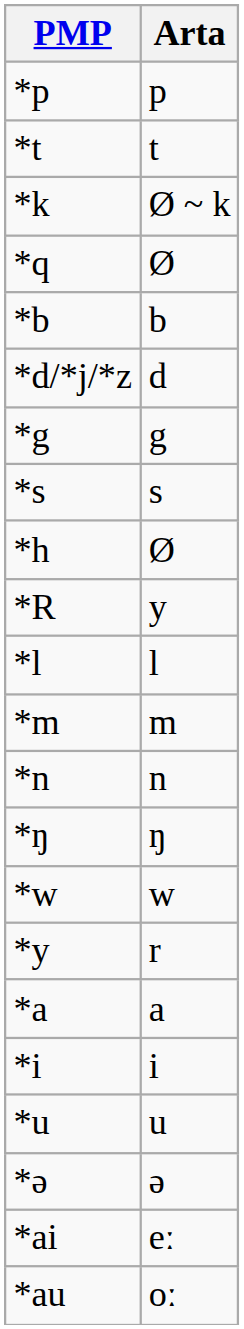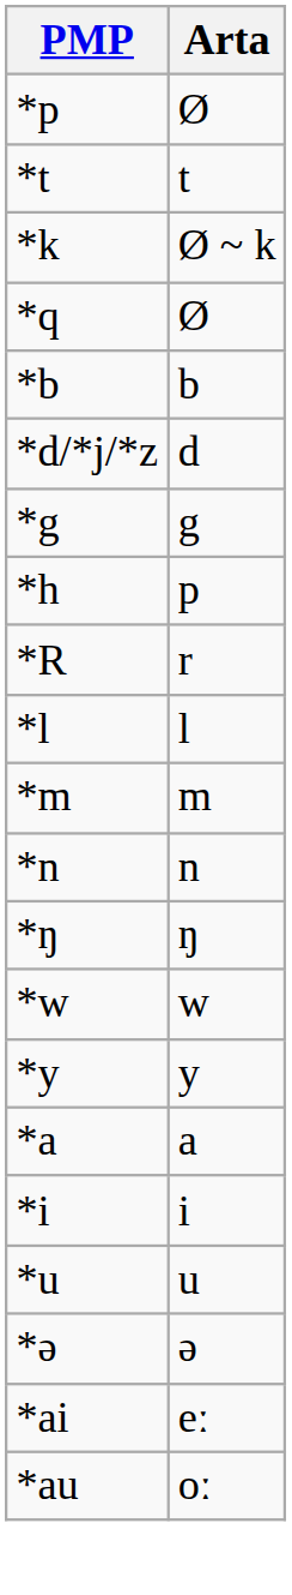 <table class="wikitable sortable">
 <tr>
 <th><a href='#'>PMP</a></th>
 <th>Arta</th>
 </tr>
 <tr>
 <td>*p</td>
-<td>p</td>
+<td>Ø</td>
 </tr>
 <tr>
 <td>*t</td>
 <td>t</td>
 </tr>
 <tr>
 <td>*k</td>
 <td>Ø ~ k</td>
 </tr>
 <tr>
 <td>*q</td>
 <td>Ø</td>
 </tr>
 <tr>
 <td>*b</td>
 <td>b</td>
 </tr>
 <tr>
 <td>*d/*j/*z</td>
 <td>d</td>
 </tr>
 <tr>
 <td>*g</td>
 <td>g</td>
 </tr>
 <tr>
-<td>*s</td>
-<td>s</td>
-</tr>
-<tr>
 <td>*h</td>
-<td>Ø</td>
+<td>p</td>
 </tr>
 <tr>
 <td>*R</td>
-<td>y</td>
+<td>r</td>
 </tr>
 <tr>
 <td>*l</td>
 <td>l</td>
 </tr>
 <tr>
 <td>*m</td>
 <td>m</td>
 </tr>
 <tr>
 <td>*n</td>
 <td>n</td>
 </tr>
 <tr>
 <td>*ŋ</td>
 <td>ŋ</td>
 </tr>
 <tr>
 <td>*w</td>
 <td>w</td>
 </tr>
 <tr>
 <td>*y</td>
-<td>r</td>
+<td>y</td>
 </tr>
 <tr>
 <td>*a</td>
 <td>a</td>
 </tr>
 <tr>
 <td>*i</td>
 <td>i</td>
 </tr>
 <tr>
 <td>*u</td>
 <td>u</td>
 </tr>
 <tr>
 <td>*ə</td>
 <td>ə</td>
 </tr>
 <tr>
 <td>*ai</td>
 <td>eː</td>
 </tr>
 <tr>
 <td>*au</td>
 <td>oː</td>
 </tr>
 </table>
